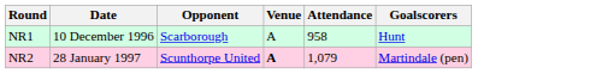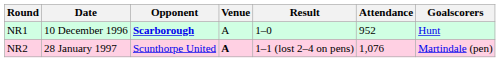 <table class="wikitable">
 <tr>
 <th>Round</th>
 <th>Date</th>
 <th>Opponent</th>
 <th>Venue</th>
+<th>Result</th>
 <th>Attendance</th>
 <th>Goalscorers</th>
 </tr>
 <tr style="background-color: #d0ffe3;">
 <td>NR1</td>
 <td>10 December 1996</td>
-<td><a href='#'>Scarborough</a></td>
+<td><strong><a href='#'>Scarborough</a></strong></td>
 <td>A</td>
-<td>958</td>
+<td>1–0</td>
+<td>952</td>
 <td><a href='#'>Hunt</a></td>
 </tr>
 <tr style="background-color: #ffd0e3;">
 <td>NR2</td>
 <td>28 January 1997</td>
 <td><a href='#'>Scunthorpe United</a></td>
 <td><strong>A</strong></td>
-<td>1,079</td>
+<td>1–1 (lost 2–4 on pens)</td>
+<td>1,076</td>
 <td><a href='#'>Martindale</a> (pen)</td>
 </tr>
 </table>
